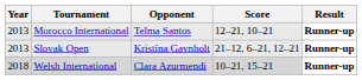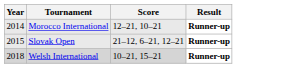 <table class="sortable wikitable" style="font-size: 90%;">
 <tr>
 <th>Year</th>
 <th>Tournament</th>
-<th>Opponent</th>
 <th>Score</th>
 <th>Result</th>
 </tr>
 <tr style="background:#E9E9E9">
-<td align="center">2013</td>
+<td align="center">2014</td>
 <td align="left"><a href='#'>Morocco International</a></td>
-<td align="left"> <a href='#'>Telma Santos</a></td>
 <td align="left">12–21, 10–21</td>
 <td style="text-align:left; background:white"> <strong>Runner-up</strong></td>
 </tr>
 <tr style="background:#E9E9E9">
-<td align="center">2013</td>
+<td align="center">2015</td>
 <td align="left"><a href='#'>Slovak Open</a></td>
-<td align="left"> <a href='#'>Kristína Gavnholt</a></td>
 <td align="left">21–12, 6–21, 12–21</td>
 <td style="text-align:left; background:white"> <strong>Runner-up</strong></td>
 </tr>
 <tr style="background:#D5D5D5">
 <td align="center">2018</td>
 <td align="left"><a href='#'>Welsh International</a></td>
-<td align="left"> <a href='#'>Clara Azurmendi</a></td>
 <td align="left">10–21, 15–21</td>
 <td style="text-align:left; background:white"> <strong>Runner-up</strong></td>
 </tr>
 </table>
